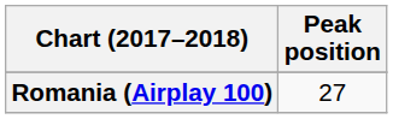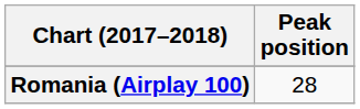 <table class="wikitable sortable plainrowheaders" style="text-align:center;">
 <tr>
 <th>Chart (2017–2018)</th>
 <th>Peak<br>position</th>
 </tr>
 <tr>
 </tr>
 <tr>
 </tr>
 <tr>
 </tr>
 <tr>
 <th scope="row">Romania (<a href='#'>Airplay 100</a>)</th>
-<td>27</td>
+<td>28</td>
 </tr>
 <tr>
 </tr>
 </table>
